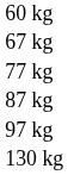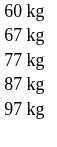 <table>
 <tr>
 <td>60 kg</td>
 <td></td>
 <td></td>
 <td></td>
 </tr>
 <tr>
 <td rowspan=2>67 kg</td>
 <td rowspan=2></td>
 <td rowspan=2></td>
 <td></td>
 </tr>
 <tr>
 <td></td>
 </tr>
 <tr>
 <td>77 kg</td>
 <td></td>
 <td></td>
 <td></td>
 </tr>
 <tr>
 <td>87 kg</td>
 <td></td>
 <td></td>
 <td></td>
 </tr>
 <tr>
 <td>97 kg</td>
 <td></td>
 <td></td>
 <td></td>
 </tr>
-<tr>
-<td>130 kg</td>
-<td></td>
-<td></td>
-<td></td>
-</tr>
 </table>
